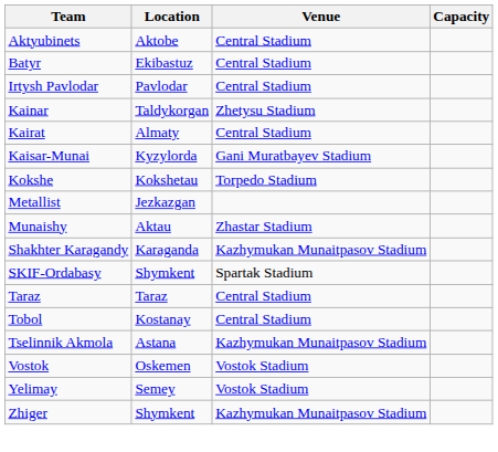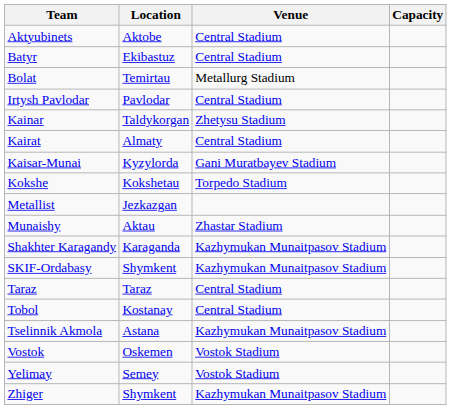 <table class="wikitable sortable" border="1">
 <tr>
 <th>Team</th>
 <th>Location</th>
 <th>Venue</th>
 <th>Capacity</th>
 </tr>
 <tr>
 <td><a href='#'>Aktyubinets</a></td>
 <td><a href='#'>Aktobe</a></td>
 <td><a href='#'>Central Stadium</a></td>
 <td style="text-align:center;"></td>
 </tr>
 <tr>
 <td><a href='#'>Batyr</a></td>
 <td><a href='#'>Ekibastuz</a></td>
 <td><a href='#'>Central Stadium</a></td>
+<td style="text-align:center;"></td>
+</tr>
+<tr>
+<td><a href='#'>Bolat</a></td>
+<td><a href='#'>Temirtau</a></td>
+<td>Metallurg Stadium</td>
 <td style="text-align:center;"></td>
 </tr>
 <tr>
 <td><a href='#'>Irtysh Pavlodar</a></td>
 <td><a href='#'>Pavlodar</a></td>
 <td><a href='#'>Central Stadium</a></td>
 <td style="text-align:center;"></td>
 </tr>
 <tr>
 <td><a href='#'>Kainar</a></td>
 <td><a href='#'>Taldykorgan</a></td>
 <td><a href='#'>Zhetysu Stadium</a></td>
 <td style="text-align:center;"></td>
 </tr>
 <tr>
 <td><a href='#'>Kairat</a></td>
 <td><a href='#'>Almaty</a></td>
 <td><a href='#'>Central Stadium</a></td>
 <td style="text-align:center;"></td>
 </tr>
 <tr>
 <td><a href='#'>Kaisar-Munai</a></td>
 <td><a href='#'>Kyzylorda</a></td>
 <td><a href='#'>Gani Muratbayev Stadium</a></td>
 <td style="text-align:center;"></td>
 </tr>
 <tr>
 <td><a href='#'>Kokshe</a></td>
 <td><a href='#'>Kokshetau</a></td>
 <td><a href='#'>Torpedo Stadium</a></td>
 <td style="text-align:center;"></td>
 </tr>
 <tr>
 <td><a href='#'>Metallist</a></td>
 <td><a href='#'>Jezkazgan</a></td>
 <td></td>
 <td style="text-align:center;"></td>
 </tr>
 <tr>
 <td><a href='#'>Munaishy</a></td>
 <td><a href='#'>Aktau</a></td>
 <td><a href='#'>Zhastar Stadium</a></td>
 <td style="text-align:center;"></td>
 </tr>
 <tr>
 <td><a href='#'>Shakhter Karagandy</a></td>
 <td><a href='#'>Karaganda</a></td>
 <td><a href='#'>Kazhymukan Munaitpasov Stadium</a></td>
 <td style="text-align:center;"></td>
 </tr>
 <tr>
 <td><a href='#'>SKIF-Ordabasy</a></td>
 <td><a href='#'>Shymkent</a></td>
-<td>Spartak Stadium</td>
+<td><a href='#'>Kazhymukan Munaitpasov Stadium</a></td>
 <td style="text-align:center;"></td>
 </tr>
 <tr>
 <td><a href='#'>Taraz</a></td>
 <td><a href='#'>Taraz</a></td>
 <td><a href='#'>Central Stadium</a></td>
 <td style="text-align:center;"></td>
 </tr>
 <tr>
 <td><a href='#'>Tobol</a></td>
 <td><a href='#'>Kostanay</a></td>
 <td><a href='#'>Central Stadium</a></td>
 <td style="text-align:center;"></td>
 </tr>
 <tr>
 <td><a href='#'>Tselinnik Akmola</a></td>
 <td><a href='#'>Astana</a></td>
 <td><a href='#'>Kazhymukan Munaitpasov Stadium</a></td>
 <td style="text-align:center;"></td>
 </tr>
 <tr>
 <td><a href='#'>Vostok</a></td>
 <td><a href='#'>Oskemen</a></td>
 <td><a href='#'>Vostok Stadium</a></td>
 <td style="text-align:center;"></td>
 </tr>
 <tr>
 <td><a href='#'>Yelimay</a></td>
 <td><a href='#'>Semey</a></td>
 <td><a href='#'>Vostok Stadium</a></td>
 <td style="text-align:center;"></td>
 </tr>
 <tr>
 <td><a href='#'>Zhiger</a></td>
 <td><a href='#'>Shymkent</a></td>
 <td><a href='#'>Kazhymukan Munaitpasov Stadium</a></td>
 <td style="text-align:center;"></td>
 </tr>
 </table>
